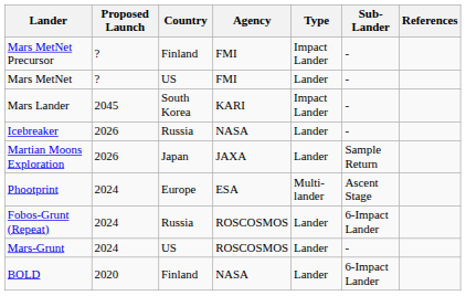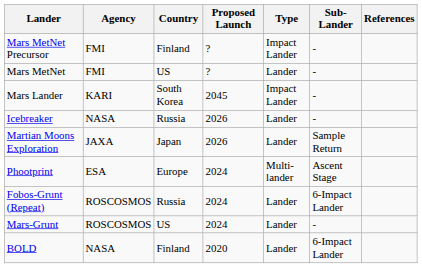 <table class="wikitable">
 <tr>
 <th>Lander</th>
+<th>Agency</th>
+<th>Country</th>
 <th>Proposed Launch</th>
-<th>Country</th>
-<th>Agency</th>
 <th>Type</th>
 <th>Sub-Lander</th>
 <th>References</th>
 </tr>
 <tr>
 <td><a href='#'>Mars MetNet</a> Precursor</td>
+<td>FMI</td>
+<td>Finland</td>
 <td>?</td>
-<td>Finland</td>
-<td>FMI</td>
 <td>Impact Lander</td>
 <td>-</td>
 <td></td>
 </tr>
 <tr>
 <td>Mars MetNet</td>
+<td>FMI</td>
+<td>US</td>
 <td>?</td>
-<td>US</td>
-<td>FMI</td>
 <td>Lander</td>
 <td>-</td>
 <td></td>
 </tr>
 <tr>
 <td>Mars Lander</td>
+<td>KARI</td>
+<td>South Korea</td>
 <td>2045</td>
-<td>South Korea</td>
-<td>KARI</td>
 <td>Impact Lander</td>
 <td>-</td>
 <td></td>
 </tr>
 <tr>
 <td><a href='#'>Icebreaker</a></td>
+<td>NASA</td>
+<td>Russia</td>
 <td>2026</td>
-<td>Russia</td>
-<td>NASA</td>
 <td>Lander</td>
 <td>-</td>
 <td></td>
 </tr>
 <tr>
 <td><a href='#'>Martian Moons Exploration</a></td>
+<td>JAXA</td>
+<td>Japan</td>
 <td>2026</td>
-<td>Japan</td>
-<td>JAXA</td>
 <td>Lander</td>
 <td>Sample Return</td>
 <td></td>
 </tr>
 <tr>
 <td><a href='#'>Phootprint</a></td>
+<td>ESA</td>
+<td>Europe</td>
 <td>2024</td>
-<td>Europe</td>
-<td>ESA</td>
 <td>Multi-lander</td>
 <td>Ascent Stage</td>
 <td></td>
 </tr>
 <tr>
 <td><a href='#'>Fobos-Grunt (Repeat)</a></td>
+<td>ROSCOSMOS</td>
+<td>Russia</td>
 <td>2024</td>
-<td>Russia</td>
-<td>ROSCOSMOS</td>
 <td>Lander</td>
 <td>6-Impact Lander</td>
 <td></td>
 </tr>
 <tr>
 <td><a href='#'>Mars-Grunt</a></td>
+<td>ROSCOSMOS</td>
+<td>US</td>
 <td>2024</td>
-<td>US</td>
-<td>ROSCOSMOS</td>
 <td>Lander</td>
 <td>-</td>
 <td></td>
 </tr>
 <tr>
 <td><a href='#'>BOLD</a></td>
+<td>NASA</td>
+<td>Finland</td>
 <td>2020</td>
-<td>Finland</td>
-<td>NASA</td>
 <td>Lander</td>
 <td>6-Impact Lander</td>
 <td></td>
 </tr>
 </table>
